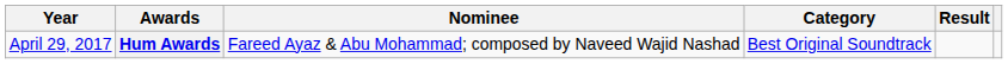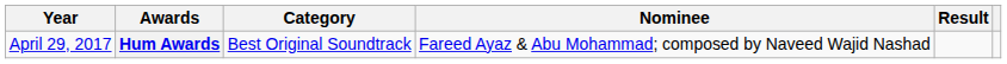 <table class="wikitable plainrowheaders">
 <tr>
 <th>Year</th>
 <th>Awards</th>
+<th>Category</th>
 <th>Nominee</th>
-<th>Category</th>
 <th>Result</th>
 <th></th>
 </tr>
 <tr>
 <td><a href='#'>April 29, 2017</a></td>
 <th scope="row"><a href='#'>Hum Awards</a></th>
+<td><a href='#'>Best Original Soundtrack</a></td>
 <td><a href='#'>Fareed Ayaz</a> & <a href='#'>Abu Mohammad</a>; composed by Naveed Wajid Nashad</td>
-<td><a href='#'>Best Original Soundtrack</a></td>
 <td></td>
 <td></td>
 </tr>
 </table>
